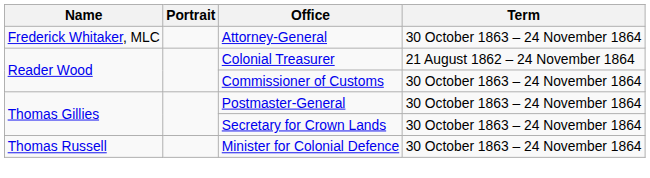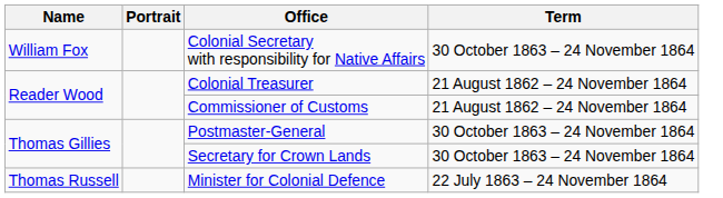 <table class="wikitable" style="font-size: 95%;">
 <tr>
 <th>Name</th>
 <th>Portrait</th>
 <th>Office</th>
 <th>Term</th>
 </tr>
 <tr>
-<td><a href='#'>Frederick Whitaker</a>, MLC</td>
+<td><a href='#'>William Fox</a></td>
 <td></td>
-<td><a href='#'>Attorney-General</a></td>
+<td><a href='#'>Colonial Secretary</a><br>with responsibility for <a href='#'>Native Affairs</a></td>
 <td>30 October 1863 – 24 November 1864</td>
 </tr>
 <tr>
 <td rowspan=2><a href='#'>Reader Wood</a></td>
 <td rowspan=2></td>
 <td><a href='#'>Colonial Treasurer</a></td>
 <td>21 August 1862 – 24 November 1864</td>
 </tr>
 <tr>
 <td><a href='#'>Commissioner of Customs</a></td>
-<td>30 October 1863 – 24 November 1864</td>
+<td>21 August 1862 – 24 November 1864</td>
 </tr>
 <tr>
 <td rowspan=2><a href='#'>Thomas Gillies</a></td>
 <td rowspan=2></td>
 <td><a href='#'>Postmaster-General</a></td>
 <td>30 October 1863 – 24 November 1864</td>
 </tr>
 <tr>
 <td><a href='#'>Secretary for Crown Lands</a></td>
 <td>30 October 1863 – 24 November 1864</td>
 </tr>
 <tr>
 <td rowspan=2><a href='#'>Thomas Russell</a></td>
 <td rowspan=2></td>
 <td><a href='#'>Minister for Colonial Defence</a></td>
-<td>30 October 1863 – 24 November 1864</td>
+<td>22 July 1863 – 24 November 1864</td>
 </tr>
 </table>
